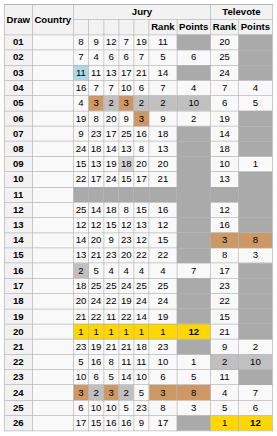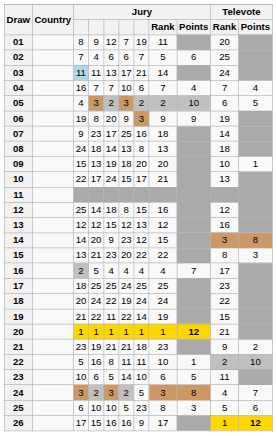 <table class="sortable wikitable collapsible plainrowheaders" style="text-align:center;">
 <tr>
 </tr>
 <tr>
 <th scope="col" rowspan="2">Draw</th>
 <th scope="col" rowspan="2">Country</th>
 <th scope="col" colspan="7">Jury</th>
 <th scope="col" colspan="2">Televote</th>
 </tr>
 <tr>
 <th scope="col"><small></small></th>
 <th scope="col"><small></small></th>
 <th scope="col"><small></small></th>
 <th scope="col"><small></small></th>
 <th scope="col"><small></small></th>
 <th scope="col">Rank</th>
 <th scope="col">Points</th>
 <th scope="col">Rank</th>
 <th scope="col">Points</th>
 </tr>
 <tr>
 <th scope="row" style="text-align:center;">01</th>
 <td style="text-align:left;"></td>
 <td>8</td>
 <td>9</td>
 <td>12</td>
 <td>7</td>
 <td>19</td>
 <td>11</td>
 <td style="background:#AAAAAA;"></td>
 <td>20</td>
 <td style="background:#AAAAAA;"></td>
 </tr>
 <tr>
 <th scope="row" style="text-align:center;">02</th>
 <td style="text-align:left;"></td>
 <td>7</td>
 <td>4</td>
 <td>6</td>
 <td>6</td>
 <td>7</td>
 <td>5</td>
 <td>6</td>
 <td>25</td>
 <td style="background:#AAAAAA;"></td>
 </tr>
 <tr>
 <th scope="row" style="text-align:center;">03</th>
 <td style="text-align:left;"></td>
 <td style="background: lightblue;">11</td>
 <td>11</td>
 <td>13</td>
 <td>17</td>
 <td>21</td>
 <td>14</td>
 <td style="background:#AAAAAA;"></td>
 <td>24</td>
 <td style="background:#AAAAAA;"></td>
 </tr>
 <tr>
 <th scope="row" style="text-align:center;">04</th>
 <td style="text-align:left;"></td>
 <td>16</td>
 <td>7</td>
 <td>7</td>
 <td>10</td>
 <td>6</td>
 <td>7</td>
 <td>4</td>
 <td>7</td>
 <td>4</td>
 </tr>
 <tr>
 <th scope="row" style="text-align:center;">05</th>
 <td style="text-align:left;"></td>
 <td>4</td>
 <td style="background:#CC9966;">3</td>
 <td style="background:silver;">2</td>
 <td style="background:#CC9966;">3</td>
 <td style="background:silver;">2</td>
 <td style="background:silver;">2</td>
 <td style="background:silver;">10</td>
 <td>6</td>
 <td>5</td>
 </tr>
 <tr>
 <th scope="row" style="text-align:center;">06</th>
 <td style="text-align:left;"></td>
 <td>19</td>
 <td>8</td>
 <td>20</td>
 <td>9</td>
 <td style="background:#CC9966;">3</td>
 <td>9</td>
-<td>2</td>
+<td>9</td>
 <td>19</td>
 <td style="background:#AAAAAA;"></td>
 </tr>
 <tr>
 <th scope="row" style="text-align:center;">07</th>
 <td style="text-align:left;"></td>
 <td>9</td>
 <td>23</td>
 <td>17</td>
 <td>25</td>
 <td>16</td>
 <td>18</td>
 <td style="background:#AAAAAA;"></td>
 <td>14</td>
 <td style="background:#AAAAAA;"></td>
 </tr>
 <tr>
 <th scope="row" style="text-align:center;">08</th>
 <td style="text-align:left;"></td>
 <td>24</td>
 <td>18</td>
 <td>14</td>
 <td>13</td>
 <td>8</td>
 <td>13</td>
 <td style="background:#AAAAAA;"></td>
 <td>18</td>
 <td style="background:#AAAAAA;"></td>
 </tr>
 <tr>
 <th scope="row" style="text-align:center;">09</th>
 <td style="text-align:left;"></td>
 <td>15</td>
 <td>13</td>
 <td>19</td>
-<td style="background: lightgrey;">18</td>
+<td>18</td>
 <td>20</td>
 <td>20</td>
 <td style="background:#AAAAAA;"></td>
 <td>10</td>
 <td>1</td>
 </tr>
 <tr>
 <th scope="row" style="text-align:center;">10</th>
 <td style="text-align:left;"></td>
 <td>22</td>
 <td>17</td>
 <td>24</td>
 <td>15</td>
 <td>17</td>
 <td>21</td>
 <td style="background:#AAAAAA;"></td>
 <td>13</td>
 <td style="background:#AAAAAA;"></td>
 </tr>
 <tr class="sortbottom">
 <th scope="row" style="text-align:center;">11</th>
 <td style="text-align:left;"></td>
 <td style="background:#AAAAAA;"></td>
 <td style="background:#AAAAAA;"></td>
 <td style="background:#AAAAAA;"></td>
 <td style="background:#AAAAAA;"></td>
 <td style="background:#AAAAAA;"></td>
 <td style="background:#AAAAAA;"></td>
 <td style="background:#AAAAAA;"></td>
 <td style="background:#AAAAAA;"></td>
 <td style="background:#AAAAAA;"></td>
 </tr>
 <tr>
 <th scope="row" style="text-align:center;">12</th>
 <td style="text-align:left;"></td>
 <td>25</td>
 <td>14</td>
 <td>18</td>
 <td>8</td>
 <td>15</td>
 <td>16</td>
 <td style="background:#AAAAAA;"></td>
 <td>12</td>
 <td style="background:#AAAAAA;"></td>
 </tr>
 <tr>
 <th scope="row" style="text-align:center;">13</th>
 <td style="text-align:left;"></td>
 <td>12</td>
 <td>12</td>
 <td>15</td>
 <td>12</td>
 <td>13</td>
 <td>12</td>
 <td style="background:#AAAAAA;"></td>
 <td>16</td>
 <td style="background:#AAAAAA;"></td>
 </tr>
 <tr>
 <th scope="row" style="text-align:center;">14</th>
 <td style="text-align:left;"></td>
 <td>14</td>
 <td>20</td>
 <td>9</td>
 <td>23</td>
 <td>12</td>
 <td>15</td>
 <td style="background:#AAAAAA;"></td>
 <td style="background:#CC9966;">3</td>
 <td style="background:#CC9966;">8</td>
 </tr>
 <tr>
 <th scope="row" style="text-align:center;">15</th>
 <td style="text-align:left;"></td>
 <td>13</td>
 <td>21</td>
 <td>23</td>
 <td>20</td>
 <td>22</td>
 <td>22</td>
 <td style="background:#AAAAAA;"></td>
 <td>8</td>
 <td>3</td>
 </tr>
 <tr>
 <th scope="row" style="text-align:center;">16</th>
 <td style="text-align:left;"></td>
 <td style="background:silver;">2</td>
 <td>5</td>
 <td>4</td>
 <td>4</td>
 <td>4</td>
 <td>4</td>
 <td>7</td>
 <td>17</td>
 <td style="background:#AAAAAA;"></td>
 </tr>
 <tr>
 <th scope="row" style="text-align:center;">17</th>
 <td style="text-align:left;"></td>
 <td>18</td>
 <td>25</td>
 <td>25</td>
 <td>24</td>
 <td>25</td>
 <td>25</td>
 <td style="background:#AAAAAA;"></td>
 <td>23</td>
 <td style="background:#AAAAAA;"></td>
 </tr>
 <tr>
 <th scope="row" style="text-align:center;">18</th>
 <td style="text-align:left;"></td>
 <td>20</td>
 <td>24</td>
 <td>22</td>
 <td>19</td>
 <td>24</td>
 <td>24</td>
 <td style="background:#AAAAAA;"></td>
 <td>22</td>
 <td style="background:#AAAAAA;"></td>
 </tr>
 <tr>
 <th scope="row" style="text-align:center;">19</th>
 <td style="text-align:left;"></td>
 <td>21</td>
 <td>22</td>
 <td>11</td>
 <td>22</td>
 <td>14</td>
 <td>19</td>
 <td style="background:#AAAAAA;"></td>
 <td>15</td>
 <td style="background:#AAAAAA;"></td>
 </tr>
 <tr>
 <th scope="row" style="text-align:center;">20</th>
 <td style="text-align:left;"></td>
 <td style="background:gold;">1</td>
 <td style="background:gold;">1</td>
 <td style="background:gold;">1</td>
 <td style="background:gold;">1</td>
 <td style="background:gold;">1</td>
 <td style="background:gold;">1</td>
 <td style="background:gold;"><strong>12</strong></td>
 <td>21</td>
 <td style="background:#AAAAAA;"></td>
 </tr>
 <tr>
 <th scope="row" style="text-align:center;">21</th>
 <td style="text-align:left;"></td>
 <td>23</td>
 <td>19</td>
 <td>21</td>
 <td>21</td>
 <td>18</td>
 <td>23</td>
 <td style="background:#AAAAAA;"></td>
 <td>9</td>
 <td>2</td>
 </tr>
 <tr>
 <th scope="row" style="text-align:center;">22</th>
 <td style="text-align:left;"></td>
 <td>5</td>
 <td>16</td>
 <td>8</td>
 <td>11</td>
 <td>11</td>
 <td>10</td>
 <td>1</td>
 <td style="background:silver;">2</td>
 <td style="background:silver;">10</td>
 </tr>
 <tr>
 <th scope="row" style="text-align:center;">23</th>
 <td style="text-align:left;"></td>
 <td>10</td>
 <td>6</td>
 <td>5</td>
 <td>14</td>
 <td>10</td>
 <td>6</td>
 <td>5</td>
 <td>11</td>
 <td style="background:#AAAAAA;"></td>
 </tr>
 <tr>
 <th scope="row" style="text-align:center;">24</th>
 <td style="text-align:left;"></td>
 <td style="background:#CC9966;">3</td>
 <td style="background:silver;">2</td>
 <td style="background:#CC9966;">3</td>
 <td style="background:silver;">2</td>
 <td>5</td>
 <td style="background:#CC9966;">3</td>
 <td style="background:#CC9966;">8</td>
 <td>4</td>
 <td>7</td>
 </tr>
 <tr>
 <th scope="row" style="text-align:center;">25</th>
 <td style="text-align:left;"></td>
 <td>6</td>
 <td>10</td>
 <td>10</td>
 <td>5</td>
 <td>23</td>
 <td>8</td>
 <td>3</td>
 <td>5</td>
 <td>6</td>
 </tr>
 <tr>
 <th scope="row" style="text-align:center;">26</th>
 <td style="text-align:left;"></td>
 <td>17</td>
 <td>15</td>
 <td>16</td>
 <td>16</td>
 <td>9</td>
 <td>17</td>
 <td style="background:#AAAAAA;"></td>
 <td style="background:gold;">1</td>
 <td style="background:gold;"><strong>12</strong></td>
 </tr>
 </table>
